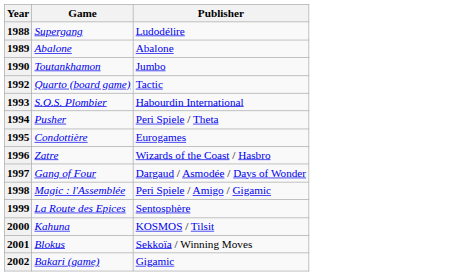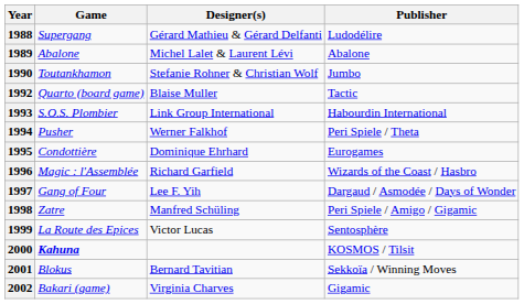 <table class="wikitable alternance">
 <tr>
 <th scope="col">Year</th>
 <th scope="col">Game</th>
+<th scope="col">Designer(s)</th>
 <th scope="col">Publisher</th>
 </tr>
 <tr>
 <th scope="row">1988</th>
 <td><em><a href='#'>Supergang</a></em></td>
+<td><a href='#'>Gérard Mathieu</a> & <a href='#'>Gérard Delfanti</a></td>
 <td><a href='#'>Ludodélire</a></td>
 </tr>
 <tr>
 <th scope="row">1989</th>
 <td><em><a href='#'>Abalone</a></em></td>
+<td><a href='#'>Michel Lalet</a> & <a href='#'>Laurent Lévi</a></td>
 <td><a href='#'>Abalone</a></td>
 </tr>
 <tr>
 <th scope="row">1990</th>
 <td><em><a href='#'>Toutankhamon</a></em></td>
+<td><a href='#'>Stefanie Rohner</a> & <a href='#'>Christian Wolf</a></td>
 <td><a href='#'>Jumbo</a></td>
 </tr>
 <tr>
 <th scope="row">1992</th>
 <td><em><a href='#'>Quarto (board game)</a></em></td>
+<td><a href='#'>Blaise Muller</a></td>
 <td><a href='#'>Tactic</a></td>
 </tr>
 <tr>
 <th scope="row">1993</th>
 <td><em><a href='#'>S.O.S. Plombier</a></em></td>
+<td><a href='#'>Link Group International</a></td>
 <td><a href='#'>Habourdin International</a></td>
 </tr>
 <tr>
 <th scope="row">1994</th>
 <td><em><a href='#'>Pusher</a></em></td>
+<td><a href='#'>Werner Falkhof</a></td>
 <td><a href='#'>Peri Spiele</a> / <a href='#'>Theta</a></td>
 </tr>
 <tr>
 <th scope="row">1995</th>
 <td><em><a href='#'>Condottière</a></em></td>
+<td><a href='#'>Dominique Ehrhard</a></td>
 <td><a href='#'>Eurogames</a></td>
 </tr>
 <tr>
 <th scope="row">1996</th>
-<td><em><a href='#'>Zatre</a></em></td>
+<td><em><a href='#'>Magic : l'Assemblée</a></em></td>
+<td><a href='#'>Richard Garfield</a></td>
 <td><a href='#'>Wizards of the Coast</a> / <a href='#'>Hasbro</a></td>
 </tr>
 <tr>
 <th scope="row">1997</th>
 <td><em><a href='#'>Gang of Four</a></em></td>
+<td><a href='#'>Lee F. Yih</a></td>
 <td><a href='#'>Dargaud</a> / <a href='#'>Asmodée</a> / <a href='#'>Days of Wonder</a></td>
 </tr>
 <tr>
 <th scope="row">1998</th>
-<td><em><a href='#'>Magic : l'Assemblée</a></em></td>
+<td><em><a href='#'>Zatre</a></em></td>
+<td><a href='#'>Manfred Schüling</a></td>
 <td><a href='#'>Peri Spiele</a> / <a href='#'>Amigo</a> / <a href='#'>Gigamic</a></td>
 </tr>
 <tr>
 <th scope="row">1999</th>
 <td><em><a href='#'>La Route des Epices</a></em></td>
+<td>Victor Lucas</td>
 <td><a href='#'>Sentosphère</a></td>
 </tr>
 <tr>
 <th scope="row">2000</th>
-<td><em><a href='#'>Kahuna</a></em></td>
+<td><strong><em><a href='#'>Kahuna</a></em></strong></td>
+<td></td>
 <td><a href='#'>KOSMOS</a> / <a href='#'>Tilsit</a></td>
 </tr>
 <tr ->
 <th scope="row">2001</th>
 <td><em><a href='#'>Blokus</a></em></td>
+<td><a href='#'>Bernard Tavitian</a></td>
 <td><a href='#'>Sekkoïa</a> / Winning Moves</td>
 </tr>
 <tr>
 <th scope="row">2002</th>
 <td><em><a href='#'>Bakari (game)</a></em></td>
+<td><a href='#'>Virginia Charves</a></td>
 <td><a href='#'>Gigamic</a></td>
 </tr>
 </table>
